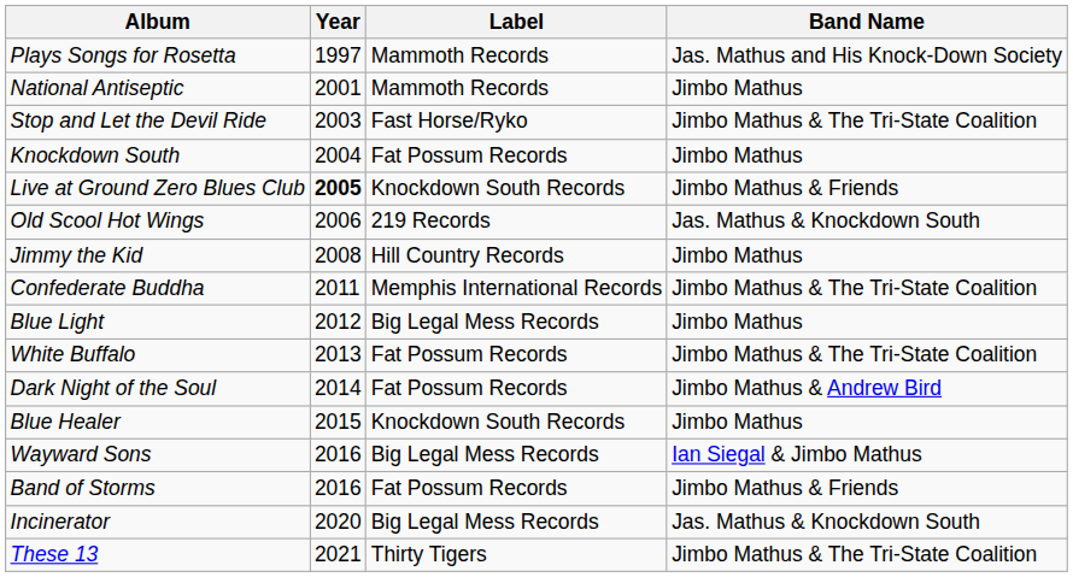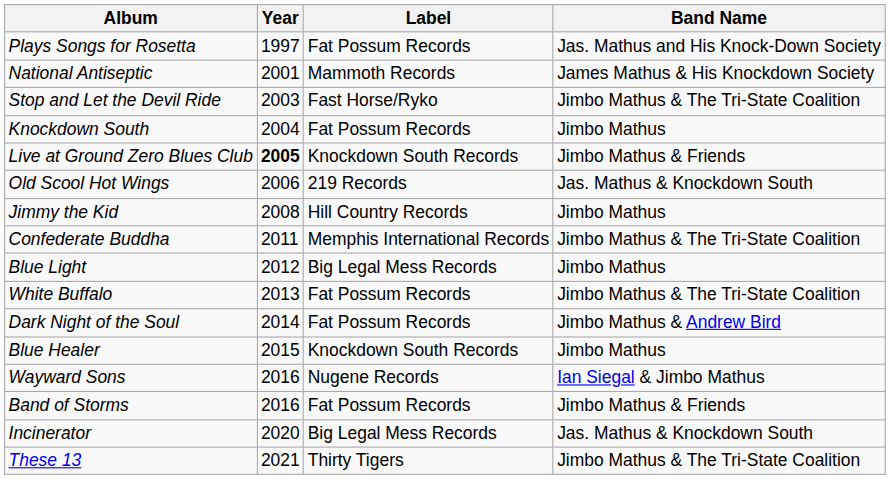 <table class="wikitable">
 <tr>
 <th>Album</th>
 <th>Year</th>
 <th>Label</th>
 <th>Band Name</th>
 </tr>
 <tr>
 <td><em>Plays Songs for Rosetta</em></td>
 <td>1997</td>
-<td>Mammoth Records</td>
+<td>Fat Possum Records</td>
 <td>Jas. Mathus and His Knock-Down Society</td>
 </tr>
 <tr>
 <td><em>National Antiseptic</em></td>
 <td>2001</td>
 <td>Mammoth Records</td>
-<td>Jimbo Mathus</td>
+<td>James Mathus & His Knockdown Society</td>
 </tr>
 <tr>
 <td><em>Stop and Let the Devil Ride</em></td>
 <td>2003</td>
 <td>Fast Horse/Ryko</td>
 <td>Jimbo Mathus & The Tri-State Coalition</td>
 </tr>
 <tr>
 <td><em>Knockdown South</em></td>
 <td>2004</td>
 <td>Fat Possum Records</td>
 <td>Jimbo Mathus</td>
 </tr>
 <tr>
 <td><em>Live at Ground Zero Blues Club</em></td>
 <td><strong>2005</strong></td>
 <td>Knockdown South Records</td>
 <td>Jimbo Mathus & Friends</td>
 </tr>
 <tr>
 <td><em>Old Scool Hot Wings</em></td>
 <td>2006</td>
 <td>219 Records</td>
 <td>Jas. Mathus & Knockdown South</td>
 </tr>
 <tr>
 <td><em>Jimmy the Kid</em></td>
 <td>2008</td>
 <td>Hill Country Records</td>
 <td>Jimbo Mathus</td>
 </tr>
 <tr>
 <td><em>Confederate Buddha</em></td>
 <td>2011</td>
 <td>Memphis International Records</td>
 <td>Jimbo Mathus & The Tri-State Coalition</td>
 </tr>
 <tr>
 <td><em>Blue Light</em></td>
 <td>2012</td>
 <td>Big Legal Mess Records</td>
 <td>Jimbo Mathus</td>
 </tr>
 <tr>
 <td><em>White Buffalo</em></td>
 <td>2013</td>
 <td>Fat Possum Records</td>
 <td>Jimbo Mathus & The Tri-State Coalition</td>
 </tr>
 <tr>
 <td><em>Dark Night of the Soul</em></td>
 <td>2014</td>
 <td>Fat Possum Records</td>
 <td>Jimbo Mathus & <a href='#'>Andrew Bird</a></td>
 </tr>
 <tr>
 <td><em>Blue Healer</em></td>
 <td>2015</td>
 <td>Knockdown South Records</td>
 <td>Jimbo Mathus</td>
 </tr>
 <tr>
 <td><em>Wayward Sons</em></td>
 <td>2016</td>
-<td>Big Legal Mess Records</td>
+<td>Nugene Records</td>
 <td><a href='#'>Ian Siegal</a> & Jimbo Mathus</td>
 </tr>
 <tr>
 <td><em>Band of Storms</em></td>
 <td>2016</td>
 <td>Fat Possum Records</td>
 <td>Jimbo Mathus & Friends</td>
 </tr>
 <tr>
 <td><em>Incinerator</em></td>
 <td>2020</td>
 <td>Big Legal Mess Records</td>
 <td>Jas. Mathus & Knockdown South</td>
 </tr>
 <tr>
 <td><em><a href='#'>These 13</a></em></td>
 <td>2021</td>
 <td>Thirty Tigers</td>
 <td>Jimbo Mathus & The Tri-State Coalition</td>
 </tr>
 </table>
